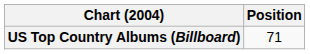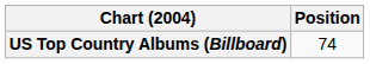 <table class="wikitable plainrowheaders" style="text-align:center">
 <tr>
 <th scope="col">Chart (2004)</th>
 <th scope="col">Position</th>
 </tr>
 <tr>
 <th scope="row">US Top Country Albums (<em>Billboard</em>)</th>
-<td>71</td>
+<td>74</td>
 </tr>
 </table>
